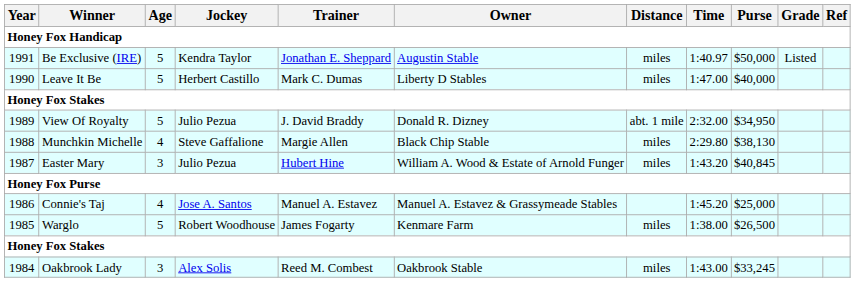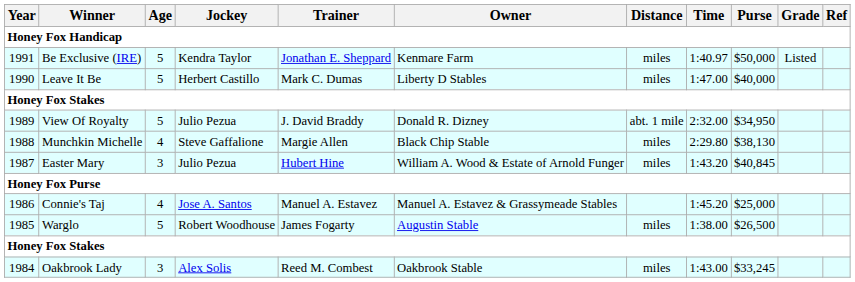 <table class="wikitable sortable">
 <tr>
 <th>Year</th>
 <th>Winner</th>
 <th>Age</th>
 <th>Jockey</th>
 <th>Trainer</th>
 <th>Owner</th>
 <th>Distance</th>
 <th>Time</th>
 <th>Purse</th>
 <th>Grade</th>
 <th>Ref</th>
 </tr>
 <tr style="font-size:90%; background-color:white">
 <td align="left" colspan=11><strong>Honey Fox Handicap</strong></td>
 </tr>
 <tr style="font-size:90%; background-color:lightcyan">
 <td align=center>1991</td>
 <td>Be Exclusive (<a href='#'>IRE</a>)</td>
 <td align=center>5</td>
 <td>Kendra Taylor</td>
 <td><a href='#'>Jonathan E. Sheppard</a></td>
-<td><a href='#'>Augustin Stable</a></td>
+<td>Kenmare Farm</td>
 <td align=center> miles</td>
 <td align=center>1:40.97</td>
 <td align=center>$50,000</td>
 <td align=center>Listed</td>
 <td></td>
 </tr>
 <tr style="font-size:90%; background-color:lightcyan">
 <td align=center>1990</td>
 <td>Leave It Be</td>
 <td align=center>5</td>
 <td>Herbert Castillo</td>
 <td>Mark C. Dumas</td>
 <td>Liberty D Stables</td>
 <td align=center> miles</td>
 <td align=center>1:47.00</td>
 <td align=center>$40,000</td>
 <td align=center></td>
 <td></td>
 </tr>
 <tr style="font-size:90%; background-color:white">
 <td align="left" colspan=11><strong>Honey Fox Stakes</strong></td>
 </tr>
 <tr style="font-size:90%; background-color:lightcyan">
 <td align=center>1989</td>
 <td>View Of Royalty</td>
 <td align=center>5</td>
 <td>Julio Pezua</td>
 <td>J. David Braddy</td>
 <td>Donald R. Dizney</td>
 <td align=center>abt. 1 mile</td>
 <td align=center>2:32.00</td>
 <td align=center>$34,950</td>
 <td align=center></td>
 <td></td>
 </tr>
 <tr style="font-size:90%; background-color:lightcyan">
 <td align=center>1988</td>
 <td>Munchkin Michelle</td>
 <td align=center>4</td>
 <td>Steve Gaffalione</td>
 <td>Margie Allen</td>
 <td>Black Chip Stable</td>
 <td align=center> miles</td>
 <td align=center>2:29.80</td>
 <td align=center>$38,130</td>
 <td align=center></td>
 <td></td>
 </tr>
 <tr style="font-size:90%; background-color:lightcyan">
 <td align=center>1987</td>
 <td>Easter Mary</td>
 <td align=center>3</td>
 <td>Julio Pezua</td>
 <td><a href='#'>Hubert Hine</a></td>
 <td>William A. Wood & Estate of Arnold Funger</td>
 <td align=center> miles</td>
 <td align=center>1:43.20</td>
 <td align=center>$40,845</td>
 <td align=center></td>
 <td></td>
 </tr>
 <tr style="font-size:90%; background-color:white">
 <td align="left" colspan=11><strong>Honey Fox Purse</strong></td>
 </tr>
 <tr style="font-size:90%; background-color:lightcyan">
 <td align=center>1986</td>
 <td>Connie's Taj</td>
 <td align=center>4</td>
 <td><a href='#'>Jose A. Santos</a></td>
 <td>Manuel A. Estavez</td>
 <td>Manuel A. Estavez & Grassymeade Stables</td>
 <td align=center></td>
 <td align=center>1:45.20</td>
 <td align=center>$25,000</td>
 <td align=center></td>
 <td></td>
 </tr>
 <tr style="font-size:90%; background-color:lightcyan">
 <td align=center>1985</td>
 <td>Warglo</td>
 <td align=center>5</td>
 <td>Robert Woodhouse</td>
 <td>James Fogarty</td>
-<td>Kenmare Farm</td>
+<td><a href='#'>Augustin Stable</a></td>
 <td align=center> miles</td>
 <td align=center>1:38.00</td>
 <td align=center>$26,500</td>
 <td align=center></td>
 <td></td>
 </tr>
 <tr style="font-size:90%; background-color:white">
 <td align="left" colspan=11><strong>Honey Fox Stakes</strong></td>
 </tr>
 <tr style="font-size:90%; background-color:lightcyan">
 <td align=center>1984</td>
 <td>Oakbrook Lady</td>
 <td align=center>3</td>
 <td><a href='#'>Alex Solis</a></td>
 <td>Reed M. Combest</td>
 <td>Oakbrook Stable</td>
 <td align=center> miles</td>
 <td align=center>1:43.00</td>
 <td align=center>$33,245</td>
 <td></td>
 <td></td>
 </tr>
 </table>
